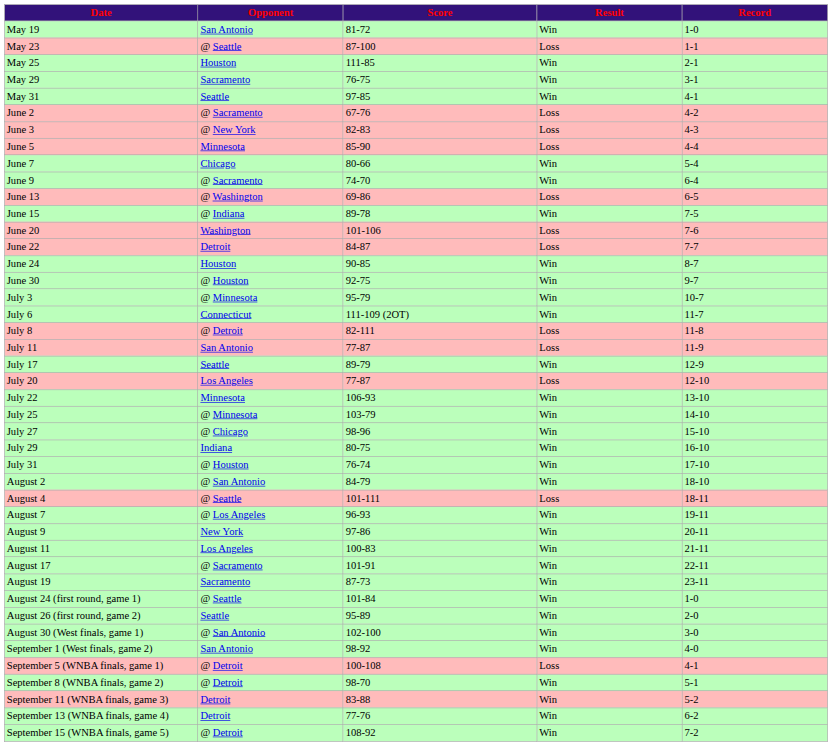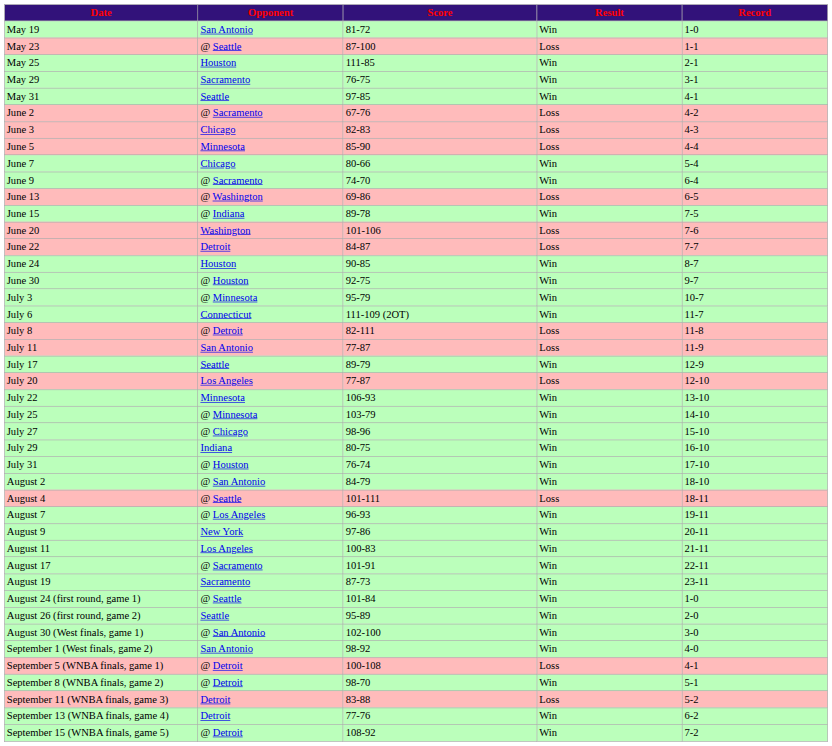 <table class="wikitable sortable sortable">
 <tr>
 <th style="background:#32127a; color:red; width:20%;">Date</th>
 <th style="background:#32127a; color:red; width:15%;">Opponent</th>
 <th style="background:#32127a; color:red; width:20%;">Score</th>
 <th style="background:#32127a; color:red; width:15%;">Result</th>
 <th style="background:#32127a; color:red; width:15%;">Record</th>
 </tr>
 <tr style="background:#bfb;">
 <td>May 19</td>
 <td><a href='#'>San Antonio</a></td>
 <td>81-72</td>
 <td>Win</td>
 <td>1-0</td>
 </tr>
 <tr style="background:#fbb;">
 <td>May 23</td>
 <td>@ <a href='#'>Seattle</a></td>
 <td>87-100</td>
 <td>Loss</td>
 <td>1-1</td>
 </tr>
 <tr style="background:#bfb;">
 <td>May 25</td>
 <td><a href='#'>Houston</a></td>
 <td>111-85</td>
 <td>Win</td>
 <td>2-1</td>
 </tr>
 <tr style="background:#bfb;">
 <td>May 29</td>
 <td><a href='#'>Sacramento</a></td>
 <td>76-75</td>
 <td>Win</td>
 <td>3-1</td>
 </tr>
 <tr style="background:#bfb;">
 <td>May 31</td>
 <td><a href='#'>Seattle</a></td>
 <td>97-85</td>
 <td>Win</td>
 <td>4-1</td>
 </tr>
 <tr style="background:#fbb;">
 <td>June 2</td>
 <td>@ <a href='#'>Sacramento</a></td>
 <td>67-76</td>
 <td>Loss</td>
 <td>4-2</td>
 </tr>
 <tr style="background:#fbb;">
 <td>June 3</td>
-<td>@ <a href='#'>New York</a></td>
+<td><a href='#'>Chicago</a></td>
 <td>82-83</td>
 <td>Loss</td>
 <td>4-3</td>
 </tr>
 <tr style="background:#fbb;">
 <td>June 5</td>
 <td><a href='#'>Minnesota</a></td>
 <td>85-90</td>
 <td>Loss</td>
 <td>4-4</td>
 </tr>
 <tr style="background:#bfb;">
 <td>June 7</td>
 <td><a href='#'>Chicago</a></td>
 <td>80-66</td>
 <td>Win</td>
 <td>5-4</td>
 </tr>
 <tr style="background:#bfb;">
 <td>June 9</td>
 <td>@ <a href='#'>Sacramento</a></td>
 <td>74-70</td>
 <td>Win</td>
 <td>6-4</td>
 </tr>
 <tr style="background:#fbb;">
 <td>June 13</td>
 <td>@ <a href='#'>Washington</a></td>
 <td>69-86</td>
 <td>Loss</td>
 <td>6-5</td>
 </tr>
 <tr style="background:#bfb;">
 <td>June 15</td>
 <td>@ <a href='#'>Indiana</a></td>
 <td>89-78</td>
 <td>Win</td>
 <td>7-5</td>
 </tr>
 <tr style="background:#fbb;">
 <td>June 20</td>
 <td><a href='#'>Washington</a></td>
 <td>101-106</td>
 <td>Loss</td>
 <td>7-6</td>
 </tr>
 <tr style="background:#fbb;">
 <td>June 22</td>
 <td><a href='#'>Detroit</a></td>
 <td>84-87</td>
 <td>Loss</td>
 <td>7-7</td>
 </tr>
 <tr style="background:#bfb;">
 <td>June 24</td>
 <td><a href='#'>Houston</a></td>
 <td>90-85</td>
 <td>Win</td>
 <td>8-7</td>
 </tr>
 <tr style="background:#bfb;">
 <td>June 30</td>
 <td>@ <a href='#'>Houston</a></td>
 <td>92-75</td>
 <td>Win</td>
 <td>9-7</td>
 </tr>
 <tr style="background:#bfb;">
 <td>July 3</td>
 <td>@ <a href='#'>Minnesota</a></td>
 <td>95-79</td>
 <td>Win</td>
 <td>10-7</td>
 </tr>
 <tr style="background:#bfb;">
 <td>July 6</td>
 <td><a href='#'>Connecticut</a></td>
 <td>111-109 (2OT)</td>
 <td>Win</td>
 <td>11-7</td>
 </tr>
 <tr style="background:#fbb;">
 <td>July 8</td>
 <td>@ <a href='#'>Detroit</a></td>
 <td>82-111</td>
 <td>Loss</td>
 <td>11-8</td>
 </tr>
 <tr style="background:#fbb;">
 <td>July 11</td>
 <td><a href='#'>San Antonio</a></td>
 <td>77-87</td>
 <td>Loss</td>
 <td>11-9</td>
 </tr>
 <tr style="background:#bfb;">
 <td>July 17</td>
 <td><a href='#'>Seattle</a></td>
 <td>89-79</td>
 <td>Win</td>
 <td>12-9</td>
 </tr>
 <tr style="background:#fbb;">
 <td>July 20</td>
 <td><a href='#'>Los Angeles</a></td>
 <td>77-87</td>
 <td>Loss</td>
 <td>12-10</td>
 </tr>
 <tr style="background:#bfb;">
 <td>July 22</td>
 <td><a href='#'>Minnesota</a></td>
 <td>106-93</td>
 <td>Win</td>
 <td>13-10</td>
 </tr>
 <tr style="background:#bfb;">
 <td>July 25</td>
 <td>@ <a href='#'>Minnesota</a></td>
 <td>103-79</td>
 <td>Win</td>
 <td>14-10</td>
 </tr>
 <tr style="background:#bfb;">
 <td>July 27</td>
 <td>@ <a href='#'>Chicago</a></td>
 <td>98-96</td>
 <td>Win</td>
 <td>15-10</td>
 </tr>
 <tr style="background:#bfb;">
 <td>July 29</td>
 <td><a href='#'>Indiana</a></td>
 <td>80-75</td>
 <td>Win</td>
 <td>16-10</td>
 </tr>
 <tr style="background:#bfb;">
 <td>July 31</td>
 <td>@ <a href='#'>Houston</a></td>
 <td>76-74</td>
 <td>Win</td>
 <td>17-10</td>
 </tr>
 <tr style="background:#bfb;">
 <td>August 2</td>
 <td>@ <a href='#'>San Antonio</a></td>
 <td>84-79</td>
 <td>Win</td>
 <td>18-10</td>
 </tr>
 <tr style="background:#fbb;">
 <td>August 4</td>
 <td>@ <a href='#'>Seattle</a></td>
 <td>101-111</td>
 <td>Loss</td>
 <td>18-11</td>
 </tr>
 <tr style="background:#bfb;">
 <td>August 7</td>
 <td>@ <a href='#'>Los Angeles</a></td>
 <td>96-93</td>
 <td>Win</td>
 <td>19-11</td>
 </tr>
 <tr style="background:#bfb;">
 <td>August 9</td>
 <td><a href='#'>New York</a></td>
 <td>97-86</td>
 <td>Win</td>
 <td>20-11</td>
 </tr>
 <tr style="background:#bfb;">
 <td>August 11</td>
 <td><a href='#'>Los Angeles</a></td>
 <td>100-83</td>
 <td>Win</td>
 <td>21-11</td>
 </tr>
 <tr style="background:#bfb;">
 <td>August 17</td>
 <td>@ <a href='#'>Sacramento</a></td>
 <td>101-91</td>
 <td>Win</td>
 <td>22-11</td>
 </tr>
 <tr style="background:#bfb;">
 <td>August 19</td>
 <td><a href='#'>Sacramento</a></td>
 <td>87-73</td>
 <td>Win</td>
 <td>23-11</td>
 </tr>
 <tr style="background:#bfb;">
 <td>August 24 (first round, game 1)</td>
 <td>@ <a href='#'>Seattle</a></td>
 <td>101-84</td>
 <td>Win</td>
 <td>1-0</td>
 </tr>
 <tr style="background:#bfb;">
 <td>August 26 (first round, game 2)</td>
 <td><a href='#'>Seattle</a></td>
 <td>95-89</td>
 <td>Win</td>
 <td>2-0</td>
 </tr>
 <tr style="background:#bfb;">
 <td>August 30 (West finals, game 1)</td>
 <td>@ <a href='#'>San Antonio</a></td>
 <td>102-100</td>
 <td>Win</td>
 <td>3-0</td>
 </tr>
 <tr style="background:#bfb;">
 <td>September 1 (West finals, game 2)</td>
 <td><a href='#'>San Antonio</a></td>
 <td>98-92</td>
 <td>Win</td>
 <td>4-0</td>
 </tr>
 <tr style="background:#fbb;">
 <td>September 5 (WNBA finals, game 1)</td>
 <td>@ <a href='#'>Detroit</a></td>
 <td>100-108</td>
 <td>Loss</td>
 <td>4-1</td>
 </tr>
 <tr style="background:#bfb;">
 <td>September 8 (WNBA finals, game 2)</td>
 <td>@ <a href='#'>Detroit</a></td>
 <td>98-70</td>
 <td>Win</td>
 <td>5-1</td>
 </tr>
 <tr style="background:#fbb;">
 <td>September 11 (WNBA finals, game 3)</td>
 <td><a href='#'>Detroit</a></td>
 <td>83-88</td>
-<td>Win</td>
+<td>Loss</td>
 <td>5-2</td>
 </tr>
 <tr style="background:#bfb;">
 <td>September 13 (WNBA finals, game 4)</td>
 <td><a href='#'>Detroit</a></td>
 <td>77-76</td>
 <td>Win</td>
 <td>6-2</td>
 </tr>
 <tr style="background:#bfb;">
 <td>September 15 (WNBA finals, game 5)</td>
 <td>@ <a href='#'>Detroit</a></td>
 <td>108-92</td>
 <td>Win</td>
 <td>7-2</td>
 </tr>
 </table>
